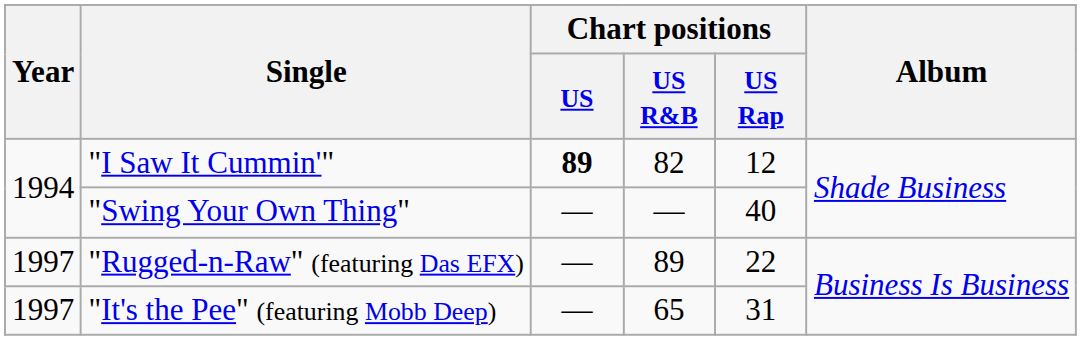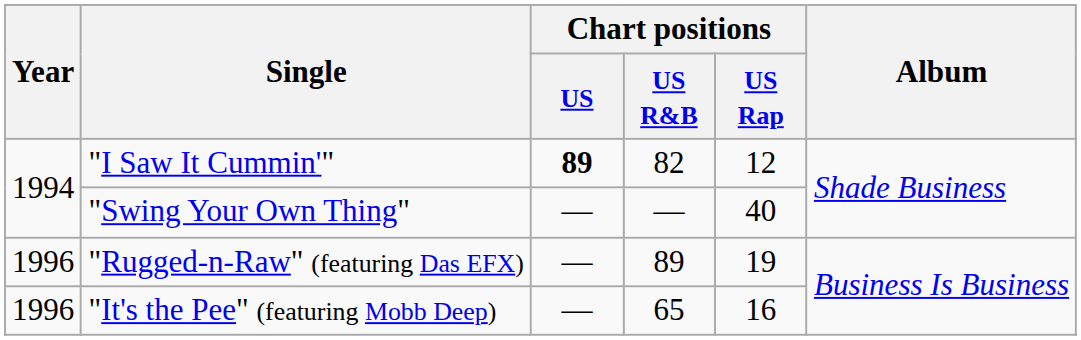 <table class="wikitable">
 <tr>
 <th rowspan="2">Year</th>
 <th rowspan="2">Single</th>
 <th colspan="3">Chart positions</th>
 <th rowspan="2">Album</th>
 </tr>
 <tr>
 <th width="40"><small><a href='#'>US</a></small></th>
 <th width="40"><small><a href='#'>US R&B</a></small></th>
 <th width="40"><small><a href='#'>US Rap</a></small></th>
 </tr>
 <tr>
 <td align="center" rowspan="2">1994</td>
 <td align="left">"<a href='#'>I Saw It Cummin'</a>"</td>
 <td align="center"><strong>89</strong></td>
 <td align="center">82</td>
 <td align="center">12</td>
 <td align="left" rowspan="2"><em><a href='#'>Shade Business</a></em></td>
 </tr>
 <tr>
 <td align="left">"<a href='#'>Swing Your Own Thing</a>"</td>
 <td align="center">—</td>
 <td align="center">—</td>
 <td align="center">40</td>
 </tr>
 <tr>
-<td align="center" rowspan="1">1997</td>
+<td align="center" rowspan="1">1996</td>
 <td align="left">"<a href='#'>Rugged-n-Raw</a>" <small>(featuring <a href='#'>Das EFX</a>)</small></td>
 <td align="center">—</td>
 <td align="center">89</td>
-<td align="center">22</td>
+<td align="center">19</td>
 <td align="left" rowspan="2"><em><a href='#'>Business Is Business</a></em></td>
 </tr>
 <tr>
-<td align="center" rowspan="1">1997</td>
+<td align="center" rowspan="1">1996</td>
 <td align="left">"<a href='#'>It's the Pee</a>" <small>(featuring <a href='#'>Mobb Deep</a>)</small></td>
 <td align="center">—</td>
 <td align="center">65</td>
-<td align="center">31</td>
+<td align="center">16</td>
 </tr>
 </table>
